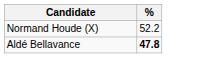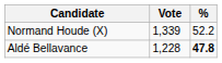 <table class="wikitable">
 <tr>
 <th bgcolor="#DDDDFF" width="200px">Candidate</th>
+<th bgcolor="#DDDDFF" width="50px">Vote</th>
 <th bgcolor="#DDDDFF" width="30px">%</th>
 </tr>
 <tr>
 <td>Normand Houde (X)</td>
+<td>1,339</td>
 <td>52.2</td>
 </tr>
 <tr>
 <td>Aldé Bellavance</td>
+<td>1,228</td>
 <td><strong>47.8</strong></td>
 </tr>
 </table>
